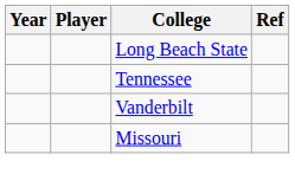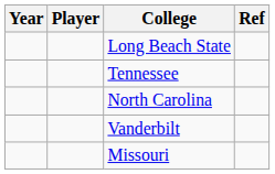 <table class="wikitable sortable plainrowheaders">
 <tr>
 <th>Year</th>
 <th>Player</th>
 <th>College</th>
 <th class=unsortable>Ref</th>
 </tr>
 <tr>
 <td></td>
 <td></td>
 <td><a href='#'>Long Beach State</a></td>
 <td></td>
 </tr>
 <tr>
 <td></td>
 <td><em></em></td>
 <td><a href='#'>Tennessee</a></td>
 <td></td>
 </tr>
 <tr>
 <td></td>
+<td></td>
+<td><a href='#'>North Carolina</a></td>
+<td></td>
+</tr>
+<tr>
+<td></td>
 <td><em></em></td>
 <td><a href='#'>Vanderbilt</a></td>
 <td></td>
 </tr>
 <tr>
 <td></td>
 <td></td>
 <td><a href='#'>Missouri</a></td>
 <td></td>
 </tr>
 </table>
